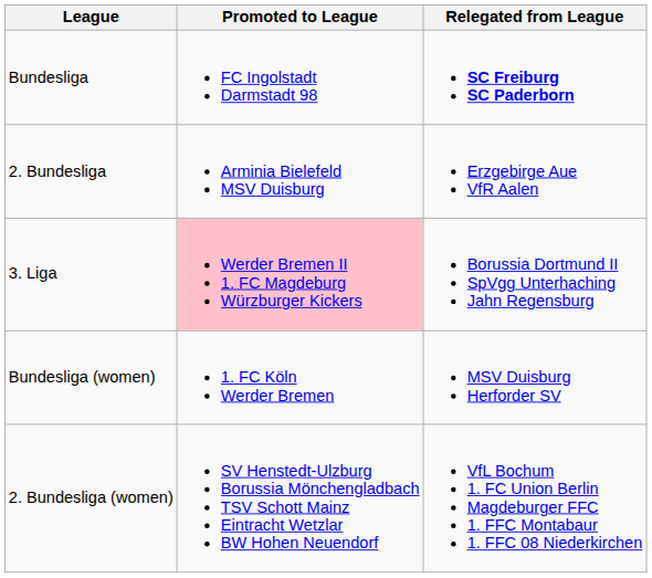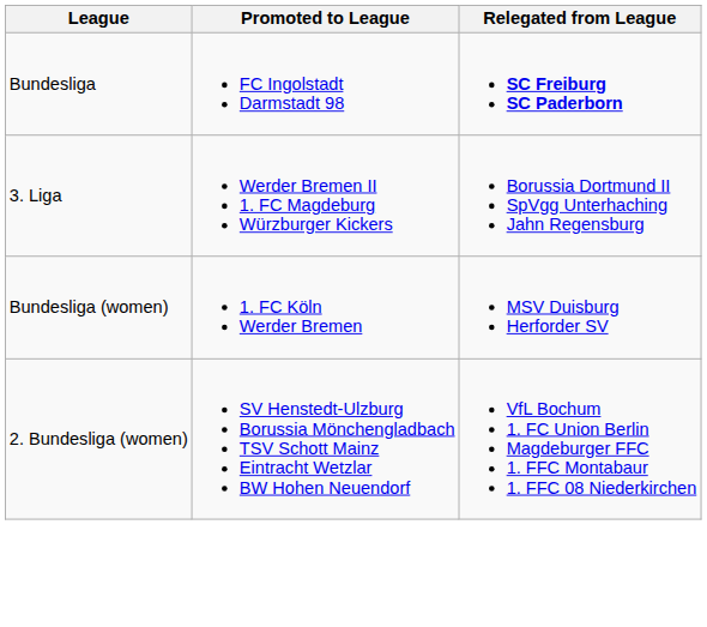 <table class="wikitable">
 <tr>
 <th>League</th>
 <th>Promoted to League</th>
 <th>Relegated from League</th>
 </tr>
 <tr>
 <td>Bundesliga</td>
 <td><br><ul><li><a href='#'>FC Ingolstadt</a></li><li><a href='#'>Darmstadt 98</a></li></ul></td>
 <td><strong><br><ul><li><a href='#'>SC Freiburg</a></li><li><a href='#'>SC Paderborn</a></li></ul></strong></td>
 </tr>
 <tr>
-<td>2. Bundesliga</td>
-<td><br><ul><li><a href='#'>Arminia Bielefeld</a></li><li><a href='#'>MSV Duisburg</a></li></ul></td>
-<td><br><ul><li><a href='#'>Erzgebirge Aue</a></li><li><a href='#'>VfR Aalen</a></li></ul></td>
-</tr>
-<tr>
 <td>3. Liga</td>
-<td style="background: pink;"><br><ul><li><a href='#'>Werder Bremen II</a></li><li><a href='#'>1. FC Magdeburg</a></li><li><a href='#'>Würzburger Kickers</a></li></ul></td>
+<td><br><ul><li><a href='#'>Werder Bremen II</a></li><li><a href='#'>1. FC Magdeburg</a></li><li><a href='#'>Würzburger Kickers</a></li></ul></td>
 <td><br><ul><li><a href='#'>Borussia Dortmund II</a></li><li><a href='#'>SpVgg Unterhaching</a></li><li><a href='#'>Jahn Regensburg</a></li></ul></td>
 </tr>
 <tr>
 <td>Bundesliga (women)</td>
 <td><br><ul><li><a href='#'>1. FC Köln</a></li><li><a href='#'>Werder Bremen</a></li></ul></td>
 <td><br><ul><li><a href='#'>MSV Duisburg</a></li><li><a href='#'>Herforder SV</a></li></ul></td>
 </tr>
 <tr>
 <td>2. Bundesliga (women)</td>
 <td><br><ul><li><a href='#'>SV Henstedt-Ulzburg</a></li><li><a href='#'>Borussia Mönchengladbach</a></li><li><a href='#'>TSV Schott Mainz</a></li><li><a href='#'>Eintracht Wetzlar</a></li><li><a href='#'>BW Hohen Neuendorf</a></li></ul></td>
 <td><br><ul><li><a href='#'>VfL Bochum</a></li><li><a href='#'>1. FC Union Berlin</a></li><li><a href='#'>Magdeburger FFC</a></li><li><a href='#'>1. FFC Montabaur</a></li><li><a href='#'>1. FFC 08 Niederkirchen</a></li></ul></td>
 </tr>
 </table>
